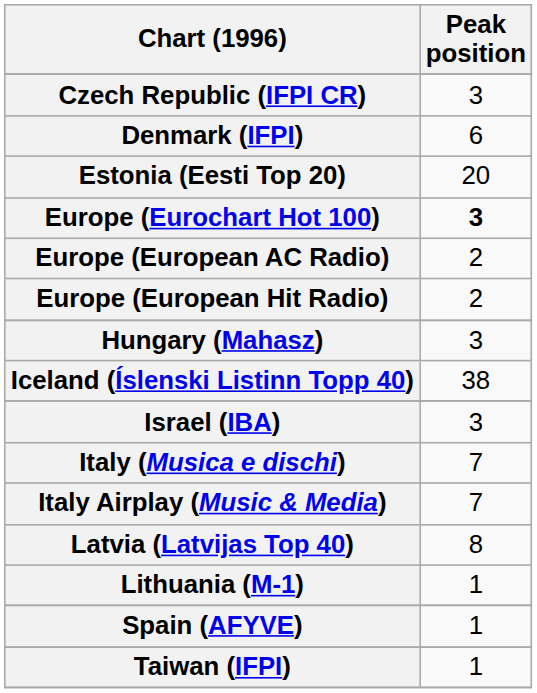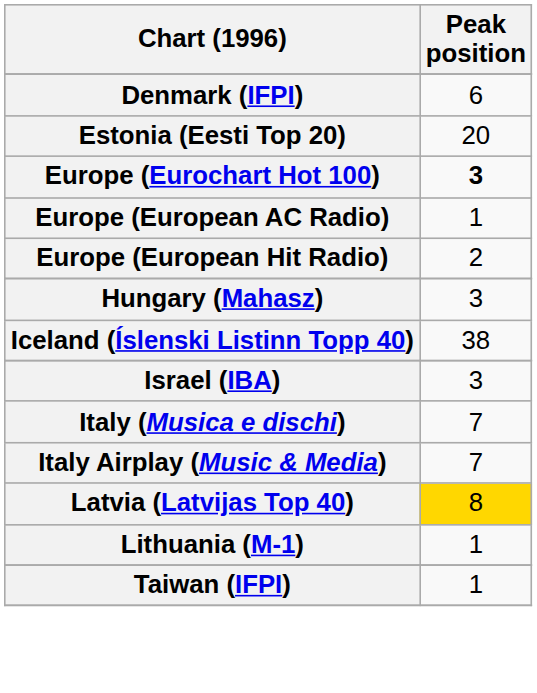 <table class="wikitable sortable plainrowheaders" style="text-align:center">
 <tr>
 <th>Chart (1996)</th>
 <th>Peak<br>position</th>
 </tr>
 <tr>
 </tr>
 <tr>
 </tr>
 <tr>
 </tr>
 <tr>
-</tr>
-<tr>
-<th scope="row">Czech Republic (<a href='#'>IFPI CR</a>)</th>
-<td>3</td>
 </tr>
 <tr>
 <th scope="row">Denmark (<a href='#'>IFPI</a>)</th>
 <td>6</td>
 </tr>
 <tr>
 <th scope="row">Estonia (Eesti Top 20)</th>
 <td>20</td>
 </tr>
 <tr>
 <th scope="row">Europe (<a href='#'>Eurochart Hot 100</a>)</th>
 <td><strong>3</strong></td>
 </tr>
 <tr>
 <th scope="row">Europe (European AC Radio)</th>
-<td>2</td>
+<td>1</td>
 </tr>
 <tr>
 <th scope="row">Europe (European Hit Radio)</th>
 <td>2</td>
 </tr>
 <tr>
 </tr>
 <tr>
 </tr>
 <tr>
 </tr>
 <tr>
 <th scope="row">Hungary (<a href='#'>Mahasz</a>)</th>
 <td>3</td>
 </tr>
 <tr>
 <th scope="row">Iceland (<a href='#'>Íslenski Listinn Topp 40</a>)</th>
 <td>38</td>
 </tr>
 <tr>
 </tr>
 <tr>
 <th scope="row">Israel (<a href='#'>IBA</a>)</th>
 <td>3</td>
 </tr>
 <tr>
 <th scope="row">Italy (<em><a href='#'>Musica e dischi</a></em>)</th>
 <td>7</td>
 </tr>
 <tr>
 <th scope="row">Italy Airplay (<em><a href='#'>Music & Media</a></em>)</th>
 <td>7</td>
 </tr>
 <tr>
 <th scope="row">Latvia (<a href='#'>Latvijas Top 40</a>)</th>
-<td>8</td>
+<td style="background: gold;">8</td>
 </tr>
 <tr>
 <th scope="row">Lithuania (<a href='#'>M-1</a>)</th>
 <td>1</td>
 </tr>
 <tr>
 </tr>
 <tr>
 </tr>
 <tr>
 </tr>
 <tr>
 </tr>
 <tr>
-<th scope="row">Spain (<a href='#'>AFYVE</a>)</th>
-<td>1</td>
-</tr>
-<tr>
 </tr>
 <tr>
 </tr>
 <tr>
 <th scope="row">Taiwan (<a href='#'>IFPI</a>)</th>
 <td>1</td>
 </tr>
 <tr>
 </tr>
 </table>
